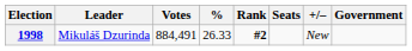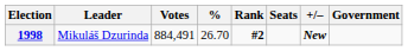 <table class=wikitable style=text-align:right>
 <tr>
 <th>Election</th>
 <th>Leader</th>
 <th>Votes</th>
 <th>%</th>
 <th>Rank</th>
 <th>Seats</th>
 <th>+/–</th>
 <th>Government</th>
 </tr>
 <tr>
 <th><a href='#'>1998</a></th>
 <td><a href='#'>Mikuláš Dzurinda</a></td>
 <td>884,491</td>
-<td>26.33</td>
+<td>26.70</td>
 <td><strong>#2</strong></td>
 <td></td>
-<td><em>New</em></td>
+<td><strong><em>New</em></strong></td>
 <td></td>
 </tr>
 </table>
